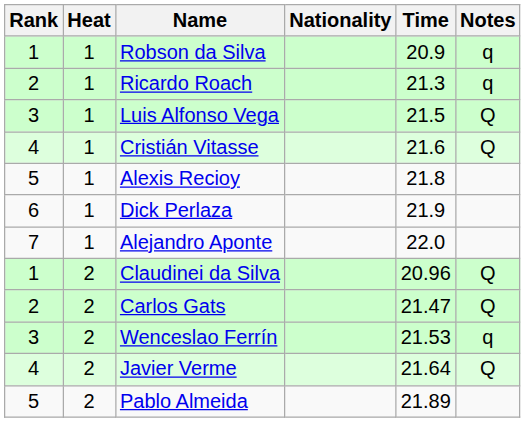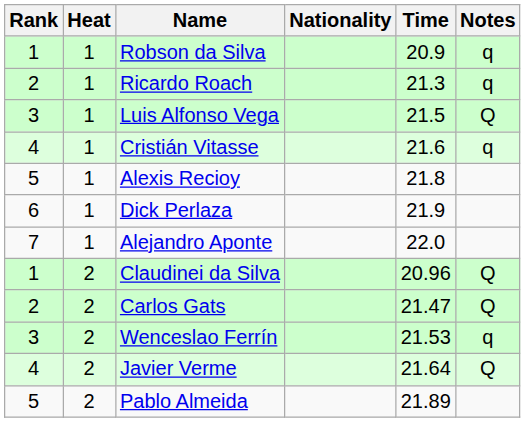 <table class="wikitable sortable" style="text-align:center">
 <tr>
 <th>Rank</th>
 <th>Heat</th>
 <th>Name</th>
 <th>Nationality</th>
 <th>Time</th>
 <th>Notes</th>
 </tr>
 <tr bgcolor=ccffcc>
 <td>1</td>
 <td>1</td>
 <td align=left><a href='#'>Robson da Silva</a></td>
 <td align=left></td>
 <td>20.9</td>
 <td>q</td>
 </tr>
 <tr bgcolor=ccffcc>
 <td>2</td>
 <td>1</td>
 <td align=left><a href='#'>Ricardo Roach</a></td>
 <td align=left></td>
 <td>21.3</td>
 <td>q</td>
 </tr>
 <tr bgcolor=ccffcc>
 <td>3</td>
 <td>1</td>
 <td align=left><a href='#'>Luis Alfonso Vega</a></td>
 <td align=left></td>
 <td>21.5</td>
 <td>Q</td>
 </tr>
 <tr bgcolor=ddffdd>
 <td>4</td>
 <td>1</td>
 <td align=left><a href='#'>Cristián Vitasse</a></td>
 <td align=left></td>
 <td>21.6</td>
-<td>Q</td>
+<td>q</td>
 </tr>
 <tr>
 <td>5</td>
 <td>1</td>
 <td align=left><a href='#'>Alexis Recioy</a></td>
 <td align=left></td>
 <td>21.8</td>
 <td></td>
 </tr>
 <tr>
 <td>6</td>
 <td>1</td>
 <td align=left><a href='#'>Dick Perlaza</a></td>
 <td align=left></td>
 <td>21.9</td>
 <td></td>
 </tr>
 <tr>
 <td>7</td>
 <td>1</td>
 <td align=left><a href='#'>Alejandro Aponte</a></td>
 <td align=left></td>
 <td>22.0</td>
 <td></td>
 </tr>
 <tr bgcolor=ccffcc>
 <td>1</td>
 <td>2</td>
 <td align=left><a href='#'>Claudinei da Silva</a></td>
 <td align=left></td>
 <td>20.96</td>
 <td>Q</td>
 </tr>
 <tr bgcolor=ccffcc>
 <td>2</td>
 <td>2</td>
 <td align=left><a href='#'>Carlos Gats</a></td>
 <td align=left></td>
 <td>21.47</td>
 <td>Q</td>
 </tr>
 <tr bgcolor=ccffcc>
 <td>3</td>
 <td>2</td>
 <td align=left><a href='#'>Wenceslao Ferrín</a></td>
 <td align=left></td>
 <td>21.53</td>
 <td>q</td>
 </tr>
 <tr bgcolor=ddffdd>
 <td>4</td>
 <td>2</td>
 <td align=left><a href='#'>Javier Verme</a></td>
 <td align=left></td>
 <td>21.64</td>
 <td>Q</td>
 </tr>
 <tr>
 <td>5</td>
 <td>2</td>
 <td align=left><a href='#'>Pablo Almeida</a></td>
 <td align=left></td>
 <td>21.89</td>
 <td></td>
 </tr>
 </table>
